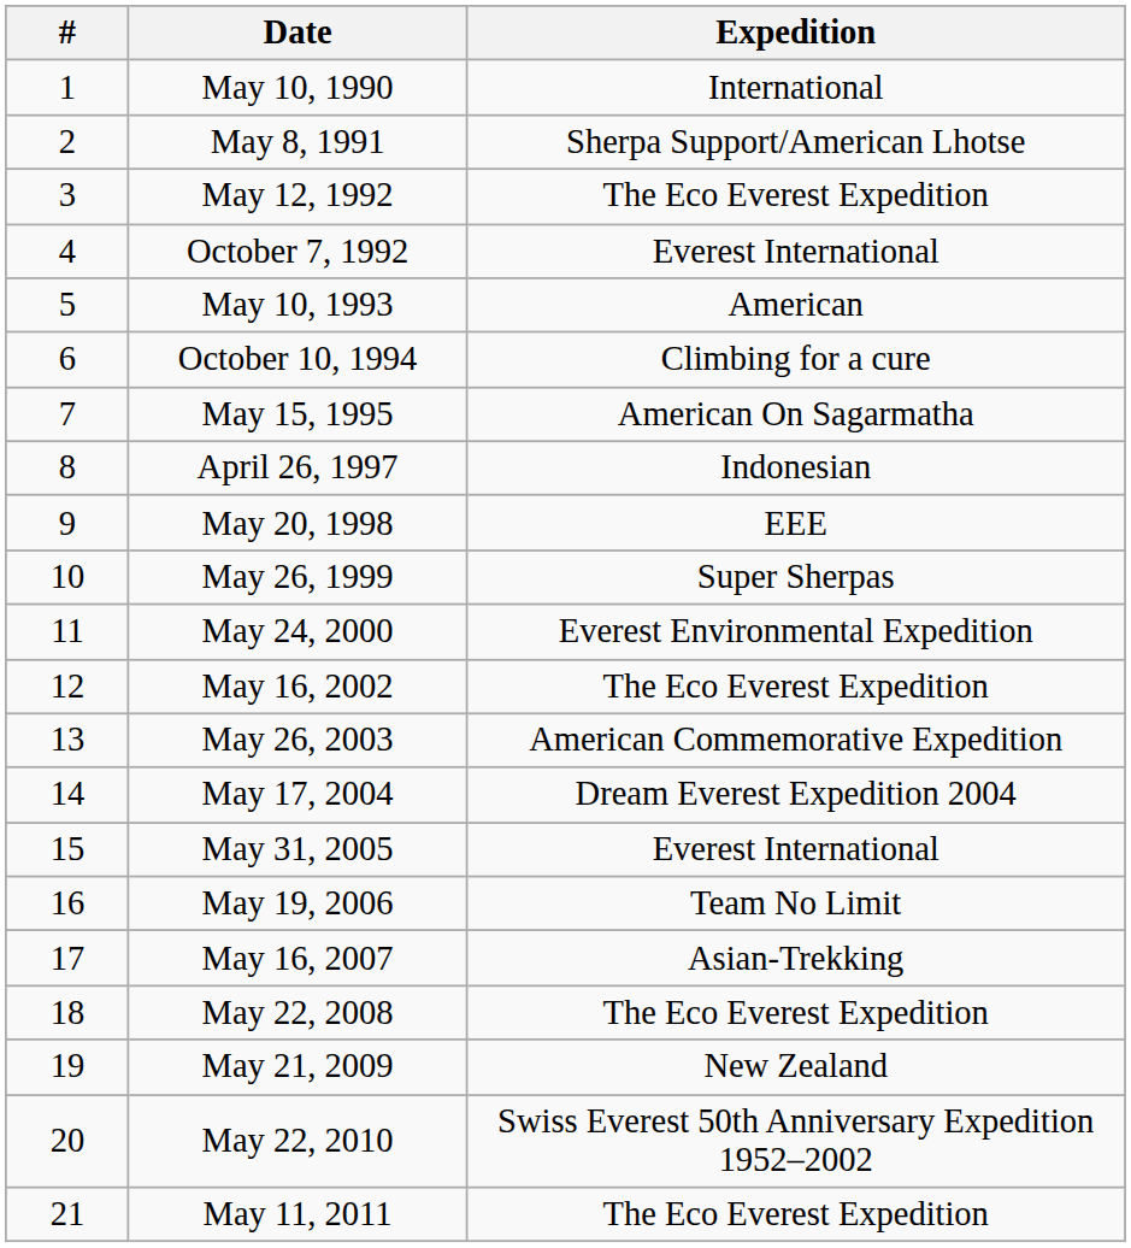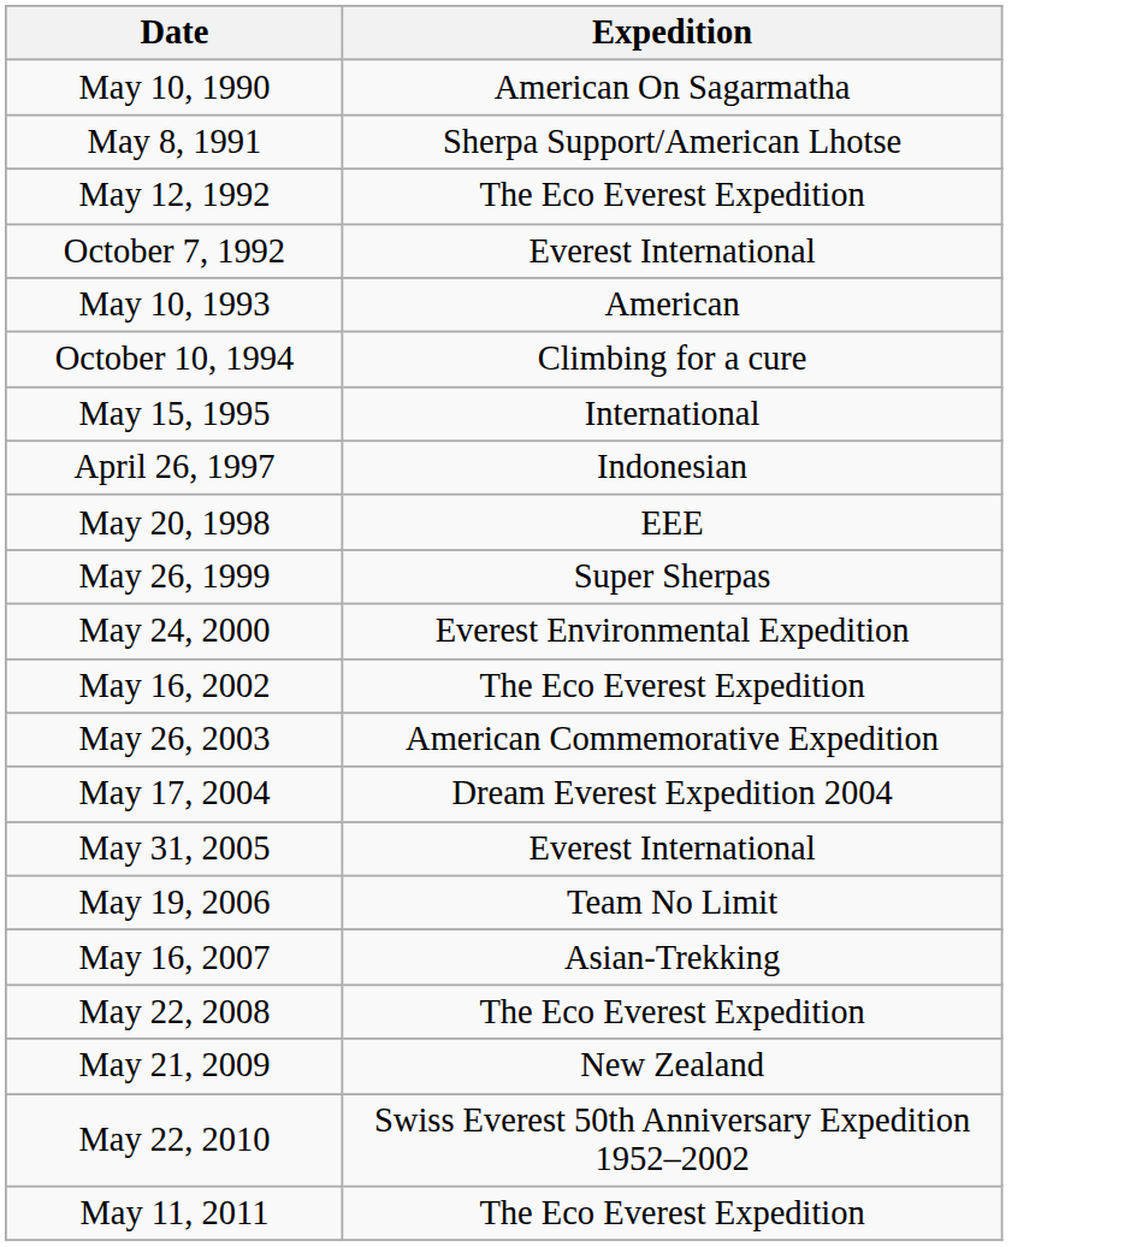 <table class="wikitable" style="text-align: center">
 <tr>
-<th width="50"><strong>#</strong></th>
 <th style="width:150px;"><strong>Date</strong></th>
 <th style="width:300px;"><strong>Expedition</strong></th>
 </tr>
 <tr>
-<td>1</td>
 <td>May 10, 1990</td>
-<td>International</td>
+<td>American On Sagarmatha</td>
 </tr>
 <tr>
-<td>2</td>
 <td>May 8, 1991</td>
 <td>Sherpa Support/American Lhotse</td>
 </tr>
 <tr>
-<td>3</td>
 <td>May 12, 1992</td>
 <td>The Eco Everest Expedition</td>
 </tr>
 <tr>
-<td>4</td>
 <td>October 7, 1992</td>
 <td>Everest International</td>
 </tr>
 <tr>
-<td>5</td>
 <td>May 10, 1993</td>
 <td>American</td>
 </tr>
 <tr>
-<td>6</td>
 <td>October 10, 1994</td>
 <td>Climbing for a cure</td>
 </tr>
 <tr>
-<td>7</td>
 <td>May 15, 1995</td>
-<td>American On Sagarmatha</td>
+<td>International</td>
 </tr>
 <tr>
-<td>8</td>
 <td>April 26, 1997</td>
 <td>Indonesian</td>
 </tr>
 <tr>
-<td>9</td>
 <td>May 20, 1998</td>
 <td>EEE</td>
 </tr>
 <tr>
-<td>10</td>
 <td>May 26, 1999</td>
 <td>Super Sherpas</td>
 </tr>
 <tr>
-<td>11</td>
 <td>May 24, 2000</td>
 <td>Everest Environmental Expedition</td>
 </tr>
 <tr>
-<td>12</td>
 <td>May 16, 2002</td>
 <td>The Eco Everest Expedition</td>
 </tr>
 <tr>
-<td>13</td>
 <td>May 26, 2003</td>
 <td>American Commemorative Expedition</td>
 </tr>
 <tr>
-<td>14</td>
 <td>May 17, 2004</td>
 <td>Dream Everest Expedition 2004</td>
 </tr>
 <tr>
-<td>15</td>
 <td>May 31, 2005</td>
 <td>Everest International</td>
 </tr>
 <tr>
-<td>16</td>
 <td>May 19, 2006</td>
 <td>Team No Limit</td>
 </tr>
 <tr>
-<td>17</td>
 <td>May 16, 2007</td>
 <td>Asian-Trekking</td>
 </tr>
 <tr>
-<td>18</td>
 <td>May 22, 2008</td>
 <td>The Eco Everest Expedition</td>
 </tr>
 <tr>
-<td>19</td>
 <td>May 21, 2009</td>
 <td>New Zealand</td>
 </tr>
 <tr>
-<td>20</td>
 <td>May 22, 2010</td>
 <td>Swiss Everest 50th Anniversary Expedition 1952–2002</td>
 </tr>
 <tr>
-<td>21</td>
 <td>May 11, 2011</td>
 <td>The Eco Everest Expedition</td>
 </tr>
 </table>
